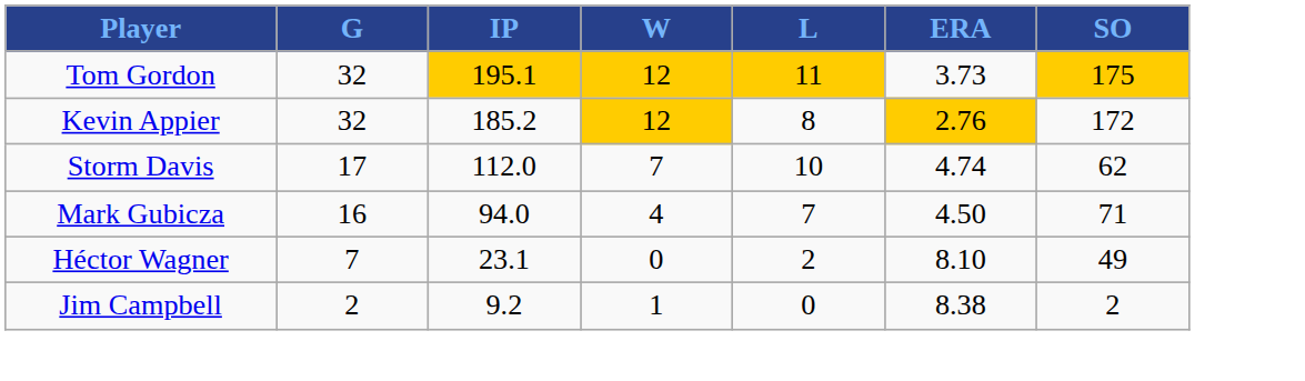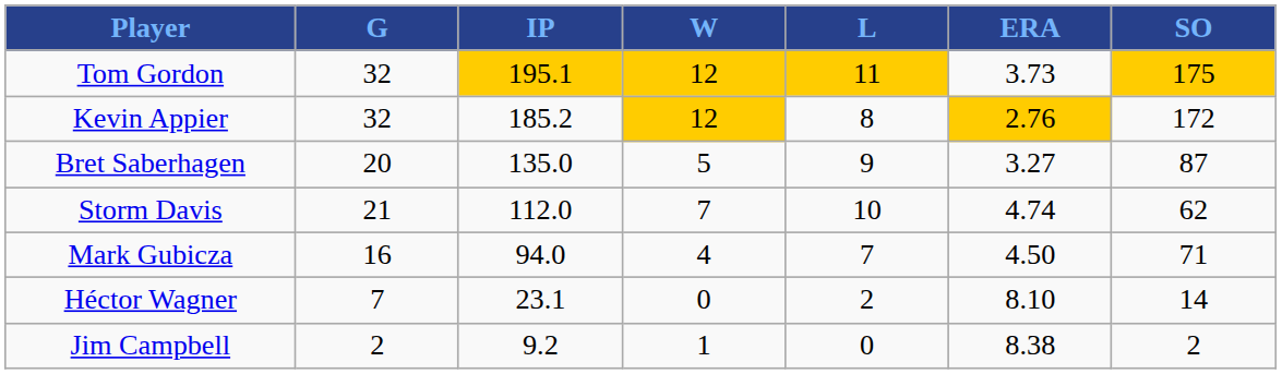 <table class="wikitable sortable">
 <tr>
 <th style="background:#27408B;color:#74B4FA;" width="16%">Player</th>
 <th style="background:#27408B;color:#74B4FA;" width="9%">G</th>
 <th style="background:#27408B;color:#74B4FA;" width="9%">IP</th>
 <th style="background:#27408B;color:#74B4FA;" width="9%">W</th>
 <th style="background:#27408B;color:#74B4FA;" width="9%">L</th>
 <th style="background:#27408B;color:#74B4FA;" width="9%">ERA</th>
 <th style="background:#27408B;color:#74B4FA;" width="9%">SO</th>
 </tr>
 <tr align="center">
 <td><a href='#'>Tom Gordon</a></td>
 <td>32</td>
 <td bgcolor="FFCC00">195.1</td>
 <td bgcolor="FFCC00">12</td>
 <td bgcolor="FFCC00">11</td>
 <td>3.73</td>
 <td bgcolor="FFCC00">175</td>
 </tr>
 <tr align="center">
 <td><a href='#'>Kevin Appier</a></td>
 <td>32</td>
 <td>185.2</td>
 <td bgcolor="FFCC00">12</td>
 <td>8</td>
 <td bgcolor="FFCC00">2.76</td>
 <td>172</td>
 </tr>
 <tr align="center">
+<td><a href='#'>Bret Saberhagen</a></td>
+<td>20</td>
+<td>135.0</td>
+<td>5</td>
+<td>9</td>
+<td>3.27</td>
+<td>87</td>
+</tr>
+<tr align="center">
 <td><a href='#'>Storm Davis</a></td>
-<td>17</td>
+<td>21</td>
 <td>112.0</td>
 <td>7</td>
 <td>10</td>
 <td>4.74</td>
 <td>62</td>
 </tr>
 <tr align="center">
 <td><a href='#'>Mark Gubicza</a></td>
 <td>16</td>
 <td>94.0</td>
 <td>4</td>
 <td>7</td>
 <td>4.50</td>
 <td>71</td>
 </tr>
 <tr align=center>
 <td><a href='#'>Héctor Wagner</a></td>
 <td>7</td>
 <td>23.1</td>
 <td>0</td>
 <td>2</td>
 <td>8.10</td>
-<td>49</td>
+<td>14</td>
 </tr>
 <tr align=center>
 <td><a href='#'>Jim Campbell</a></td>
 <td>2</td>
 <td>9.2</td>
 <td>1</td>
 <td>0</td>
 <td>8.38</td>
 <td>2</td>
 </tr>
 </table>
